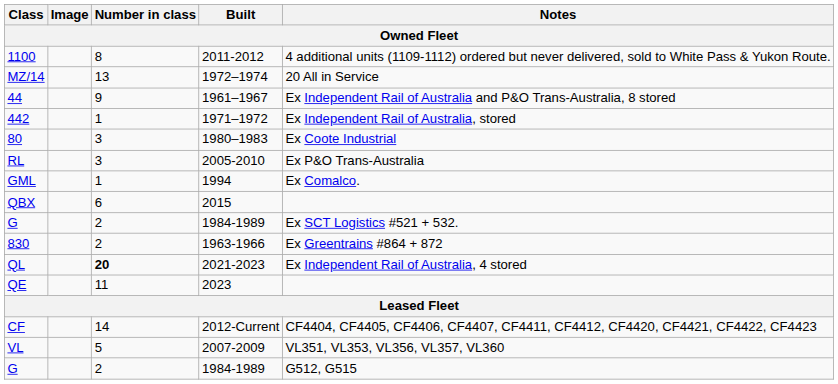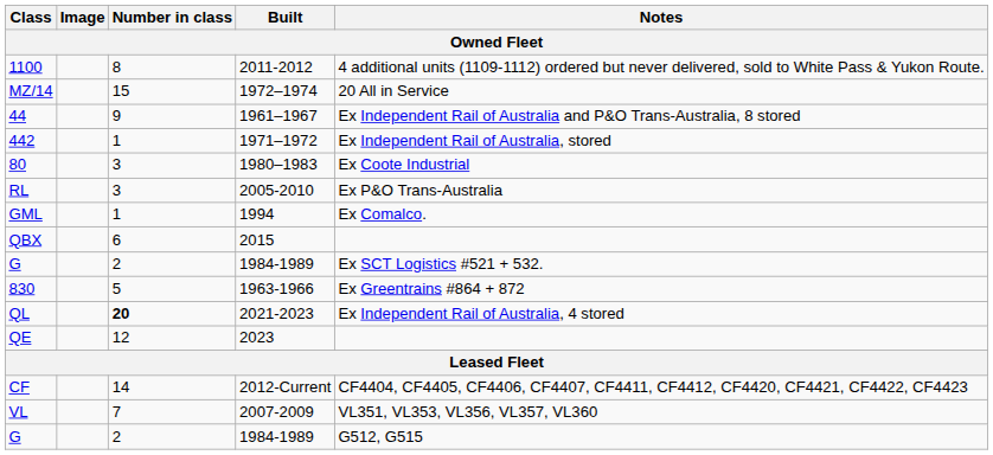 <table class="wikitable sortable">
 <tr>
 <th>Class</th>
 <th>Image</th>
 <th>Number in class</th>
 <th>Built</th>
 <th>Notes</th>
 </tr>
 <tr>
 <th colspan="8"><strong>Owned Fleet</strong></th>
 </tr>
 <tr>
 <td><a href='#'>1100</a></td>
 <td></td>
 <td>8</td>
 <td>2011-2012</td>
 <td>4 additional units (1109-1112) ordered but never delivered, sold to White Pass & Yukon Route.</td>
 </tr>
 <tr>
 <td><a href='#'>MZ/14</a></td>
 <td></td>
-<td>13</td>
+<td>15</td>
 <td>1972–1974</td>
 <td>20 All in Service</td>
 </tr>
 <tr>
 <td><a href='#'>44</a></td>
 <td></td>
 <td>9</td>
 <td>1961–1967</td>
 <td>Ex <a href='#'>Independent Rail of Australia</a> and P&O Trans-Australia, 8 stored</td>
 </tr>
 <tr>
 <td><a href='#'>442</a></td>
 <td></td>
 <td>1</td>
 <td>1971–1972</td>
 <td>Ex <a href='#'>Independent Rail of Australia</a>, stored</td>
 </tr>
 <tr>
 <td><a href='#'>80</a></td>
 <td></td>
 <td>3</td>
 <td>1980–1983</td>
 <td>Ex <a href='#'>Coote Industrial</a></td>
 </tr>
 <tr>
 <td><a href='#'>RL</a></td>
 <td></td>
 <td>3</td>
 <td>2005-2010</td>
 <td>Ex P&O Trans-Australia</td>
 </tr>
 <tr>
 <td><a href='#'>GML</a></td>
 <td></td>
 <td>1</td>
 <td>1994</td>
 <td>Ex <a href='#'>Comalco</a>.</td>
 </tr>
 <tr>
 <td><a href='#'>QBX</a></td>
 <td></td>
 <td>6</td>
 <td>2015</td>
 <td></td>
 </tr>
 <tr>
 <td><a href='#'>G</a></td>
 <td></td>
 <td>2</td>
 <td>1984-1989</td>
 <td>Ex <a href='#'>SCT Logistics</a> #521 + 532.</td>
 </tr>
 <tr>
 <td><a href='#'>830</a></td>
 <td></td>
-<td>2</td>
+<td>5</td>
 <td>1963-1966</td>
 <td>Ex <a href='#'>Greentrains</a> #864 + 872</td>
 </tr>
 <tr>
 <td><a href='#'>QL</a></td>
 <td></td>
 <td><strong>20</strong></td>
 <td>2021-2023</td>
 <td>Ex <a href='#'>Independent Rail of Australia</a>, 4 stored</td>
 </tr>
 <tr>
 <td><a href='#'>QE</a></td>
 <td></td>
-<td>11</td>
+<td>12</td>
 <td>2023</td>
 <td></td>
 </tr>
 <tr>
 <th colspan="8"><strong>Leased Fleet</strong></th>
 </tr>
 <tr>
 <td><a href='#'>CF</a></td>
 <td></td>
 <td>14</td>
 <td>2012-Current</td>
 <td>CF4404, CF4405, CF4406, CF4407, CF4411, CF4412, CF4420, CF4421, CF4422, CF4423</td>
 </tr>
 <tr>
 <td><a href='#'>VL</a></td>
 <td></td>
-<td>5</td>
+<td>7</td>
 <td>2007-2009</td>
 <td>VL351, VL353, VL356, VL357, VL360</td>
 </tr>
 <tr>
 <td><a href='#'>G</a></td>
 <td></td>
 <td>2</td>
 <td>1984-1989</td>
 <td>G512, G515</td>
 </tr>
 </table>
